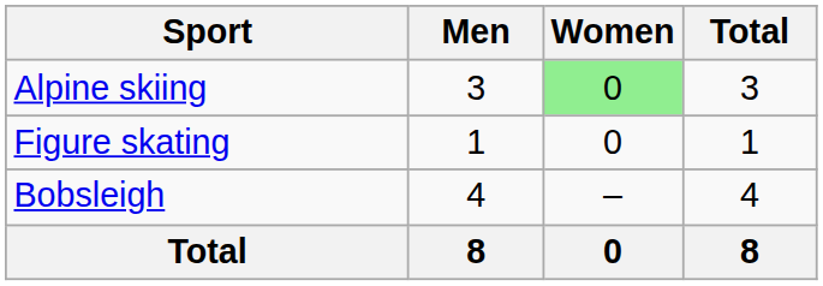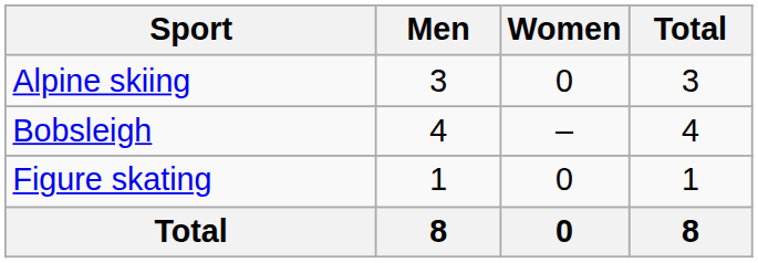 <table class="wikitable sortable" style="text-align:center;">
 <tr>
 <th width=180>Sport</th>
 <th width=55>Men</th>
 <th width=55>Women</th>
 <th width=55>Total</th>
 </tr>
 <tr>
 <td align=left><a href='#'>Alpine skiing</a></td>
 <td>3</td>
-<td style="background: lightgreen;">0</td>
+<td>0</td>
 <td>3</td>
+</tr>
+<tr>
+<td align=left><a href='#'>Bobsleigh</a></td>
+<td>4</td>
+<td>–</td>
+<td>4</td>
 </tr>
 <tr>
 <td align=left><a href='#'>Figure skating</a></td>
 <td>1</td>
 <td>0</td>
 <td>1</td>
 </tr>
 <tr>
-<td align=left><a href='#'>Bobsleigh</a></td>
-<td>4</td>
-<td>–</td>
-<td>4</td>
-</tr>
-<tr>
 <th>Total</th>
 <th>8</th>
 <th>0</th>
 <th>8</th>
 </tr>
 </table>
